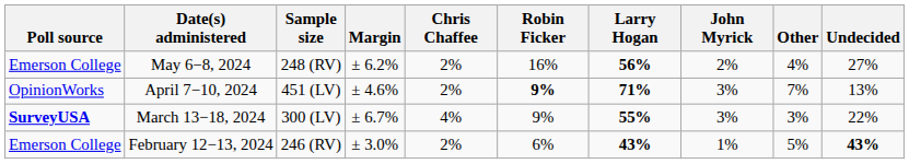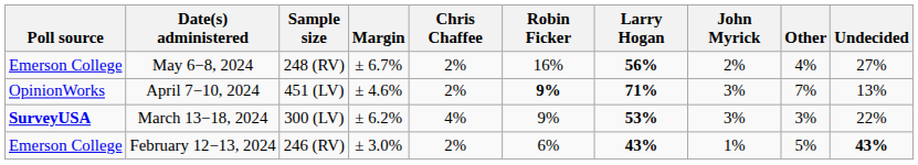 <table class="wikitable" style="font-size:90%;text-align:center;">
 <tr valign=bottom>
 <th>Poll source</th>
 <th>Date(s)<br>administered</th>
 <th>Sample<br>size</th>
 <th>Margin<br></th>
 <th style="width:75px;">Chris<br>Chaffee</th>
 <th style="width:75px;">Robin<br>Ficker</th>
 <th style="width:75px;">Larry<br>Hogan</th>
 <th style="width:75px;">John<br>Myrick</th>
 <th>Other</th>
 <th>Undecided</th>
 </tr>
 <tr>
 <td style="text-align:left;"><a href='#'>Emerson College</a></td>
 <td>May 6−8, 2024</td>
 <td>248 (RV)</td>
-<td>± 6.2%</td>
+<td>± 6.7%</td>
 <td>2%</td>
 <td>16%</td>
 <td><strong>56%</strong></td>
 <td>2%</td>
 <td>4%</td>
 <td>27%</td>
 </tr>
 <tr>
 <td style="text-align:left;"><a href='#'>OpinionWorks</a></td>
 <td>April 7−10, 2024</td>
 <td>451 (LV)</td>
 <td>± 4.6%</td>
 <td>2%</td>
 <td><strong>9%</strong></td>
 <td><strong>71%</strong></td>
 <td>3%</td>
 <td>7%</td>
 <td>13%</td>
 </tr>
 <tr>
 <td style="text-align:left;"><strong><a href='#'>SurveyUSA</a></strong></td>
 <td>March 13−18, 2024</td>
 <td>300 (LV)</td>
-<td>± 6.7%</td>
+<td>± 6.2%</td>
 <td>4%</td>
 <td>9%</td>
-<td><strong>55%</strong></td>
+<td><strong>53%</strong></td>
 <td>3%</td>
 <td>3%</td>
 <td>22%</td>
 </tr>
 <tr>
 <td style="text-align:left;"><a href='#'>Emerson College</a></td>
 <td>February 12−13, 2024</td>
 <td>246 (RV)</td>
 <td>± 3.0%</td>
 <td>2%</td>
 <td>6%</td>
 <td><strong>43%</strong></td>
 <td>1%</td>
 <td>5%</td>
 <td><strong>43%</strong></td>
 </tr>
 </table>
